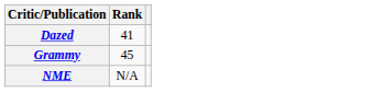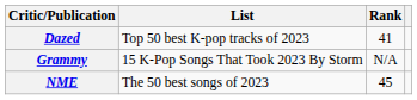 <table class="wikitable sortable plainrowheaders" style="text-align:center">
 <tr>
 <th scope="col">Critic/Publication</th>
+<th scope="col">List</th>
 <th scope="col">Rank</th>
 <th scope="col" class="unsortable"></th>
 </tr>
 <tr>
 <th scope="row"><em><a href='#'>Dazed</a></em></th>
+<td style="text-align:left">Top 50 best K-pop tracks of 2023</td>
 <td>41</td>
 <td></td>
 </tr>
 <tr>
 <th scope="row"><em><a href='#'>Grammy</a></em></th>
-<td>45</td>
+<td style="text-align:left">15 K-Pop Songs That Took 2023 By Storm</td>
+<td>N/A</td>
 <td></td>
 </tr>
 <tr>
 <th scope="row"><em><a href='#'>NME</a></em></th>
-<td>N/A</td>
+<td style="text-align:left">The 50 best songs of 2023</td>
+<td>45</td>
 <td></td>
 </tr>
 </table>
